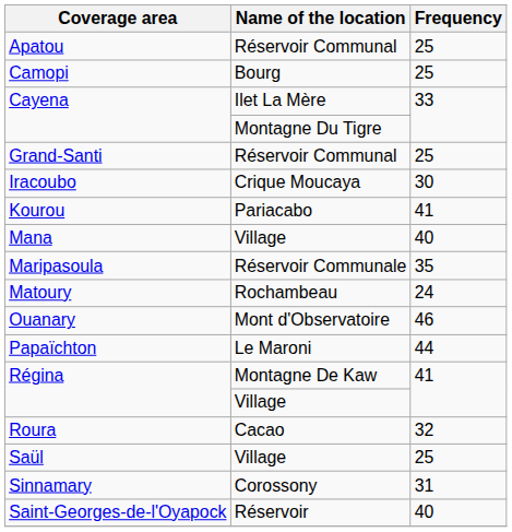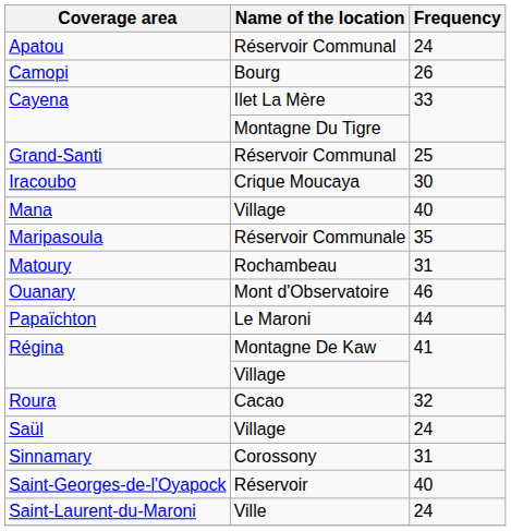 <table class="wikitable">
 <tr>
 <th>Coverage area</th>
 <th>Name of the location</th>
 <th>Frequency</th>
 </tr>
 <tr style="vertical-align: top; text-align: left;">
 <td><a href='#'>Apatou</a></td>
 <td>Réservoir Communal</td>
-<td>25</td>
+<td>24</td>
 </tr>
 <tr style="vertical-align: top; text-align: left;">
 <td><a href='#'>Camopi</a></td>
 <td>Bourg</td>
-<td>25</td>
+<td>26</td>
 </tr>
 <tr style="vertical-align: top; text-align: left;">
 <td rowspan="2"><a href='#'>Cayena</a></td>
 <td>Ilet La Mère</td>
 <td rowspan="2">33</td>
 </tr>
 <tr style="vertical-align: top; text-align: left;">
 <td>Montagne Du Tigre</td>
 </tr>
 <tr style="vertical-align: top; text-align: left;">
 <td><a href='#'>Grand-Santi</a></td>
 <td>Réservoir Communal</td>
 <td>25</td>
 </tr>
 <tr style="vertical-align: top; text-align: left;">
 <td><a href='#'>Iracoubo</a></td>
 <td>Crique Moucaya</td>
 <td>30</td>
 </tr>
 <tr style="vertical-align: top; text-align: left;">
-<td><a href='#'>Kourou</a></td>
-<td>Pariacabo</td>
-<td>41</td>
-</tr>
-<tr style="vertical-align: top; text-align: left;">
 <td><a href='#'>Mana</a></td>
 <td>Village</td>
 <td>40</td>
 </tr>
 <tr style="vertical-align: top; text-align: left;">
 <td><a href='#'>Maripasoula</a></td>
 <td>Réservoir Communale</td>
 <td>35</td>
 </tr>
 <tr style="vertical-align: top; text-align: left;">
 <td><a href='#'>Matoury</a></td>
 <td>Rochambeau</td>
-<td>24</td>
+<td>31</td>
 </tr>
 <tr style="vertical-align: top; text-align: left;">
 <td><a href='#'>Ouanary</a></td>
 <td>Mont d'Observatoire</td>
 <td>46</td>
 </tr>
 <tr style="vertical-align: top; text-align: left;">
 <td><a href='#'>Papaïchton</a></td>
 <td>Le Maroni</td>
 <td>44</td>
 </tr>
 <tr style="vertical-align: top; text-align: left;">
 <td rowspan="2"><a href='#'>Régina</a></td>
 <td>Montagne De Kaw</td>
 <td rowspan="2">41</td>
 </tr>
 <tr style="vertical-align: top; text-align: left;">
 <td>Village</td>
 </tr>
 <tr style="vertical-align: top; text-align: left;">
 <td><a href='#'>Roura</a></td>
 <td>Cacao</td>
 <td>32</td>
 </tr>
 <tr style="vertical-align: top; text-align: left;">
 <td><a href='#'>Saül</a></td>
 <td>Village</td>
-<td>25</td>
+<td>24</td>
 </tr>
 <tr style="vertical-align: top; text-align: left;">
 <td><a href='#'>Sinnamary</a></td>
 <td>Corossony</td>
 <td>31</td>
 </tr>
 <tr style="vertical-align: top; text-align: left;">
 <td><a href='#'>Saint-Georges-de-l'Oyapock</a></td>
 <td>Réservoir</td>
 <td>40</td>
 </tr>
 <tr style="vertical-align: top; text-align: left;">
+<td><a href='#'>Saint-Laurent-du-Maroni</a></td>
+<td>Ville</td>
+<td>24</td>
+</tr>
+<tr style="vertical-align: top; text-align: left;">
 </tr>
 </table>
